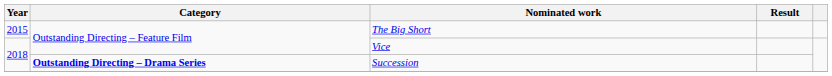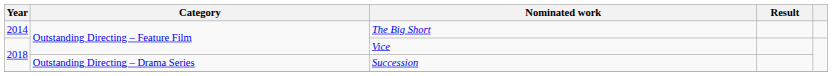 <table class=wikitable>
 <tr>
 <th scope="col" style="width:1em;">Year</th>
 <th scope="col" style="width:34em;">Category</th>
 <th scope="col" style="width:39em;">Nominated work</th>
 <th scope="col" style="width:5em;">Result</th>
 <th scope="col" style="width:1em;"></th>
 </tr>
 <tr>
-<td><a href='#'>2015</a></td>
+<td><a href='#'>2014</a></td>
 <td rowspan="2"><a href='#'>Outstanding Directing – Feature Film</a></td>
 <td><em><a href='#'>The Big Short</a></em></td>
 <td></td>
 <td></td>
 </tr>
 <tr>
 <td rowspan="2"><a href='#'>2018</a></td>
 <td><em><a href='#'>Vice</a></em></td>
 <td></td>
 <td rowspan="2"></td>
 </tr>
 <tr>
-<td><strong><a href='#'>Outstanding Directing – Drama Series</a></strong></td>
+<td><a href='#'>Outstanding Directing – Drama Series</a></td>
 <td><em><a href='#'>Succession</a></em></td>
 <td></td>
 </tr>
 <tr>
 </tr>
 </table>
